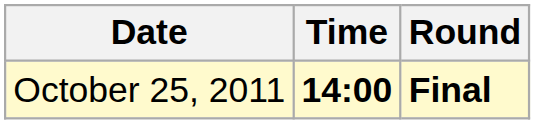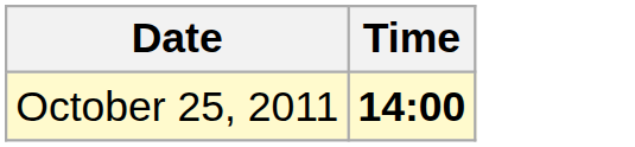 <table class="wikitable">
 <tr>
 <th>Date</th>
 <th>Time</th>
-<th>Round</th>
 </tr>
 <tr style=background:lemonchiffon>
 <td>October 25, 2011</td>
 <td><strong>14:00</strong></td>
-<td><strong>Final</strong></td>
 </tr>
 </table>
